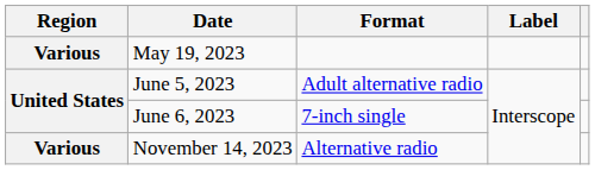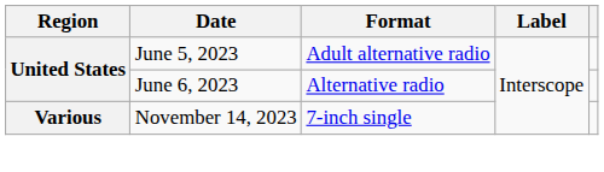 <table class="wikitable plainrowheaders">
 <tr>
 <th scope="col">Region</th>
 <th scope="col">Date</th>
 <th scope="col">Format</th>
 <th scope="col">Label</th>
 <th scope="col"></th>
-</tr>
-<tr>
-<th scope="row">Various</th>
-<td>May 19, 2023</td>
-<td></td>
-<td></td>
-<td></td>
 </tr>
 <tr>
 <th scope="row" rowspan="2">United States</th>
 <td>June 5, 2023</td>
 <td><a href='#'>Adult alternative radio</a></td>
 <td rowspan="3">Interscope</td>
 <td></td>
 </tr>
 <tr>
 <td>June 6, 2023</td>
-<td><a href='#'>7-inch single</a></td>
+<td><a href='#'>Alternative radio</a></td>
 <td></td>
 </tr>
 <tr>
 <th scope="row">Various</th>
 <td>November 14, 2023</td>
-<td><a href='#'>Alternative radio</a></td>
+<td><a href='#'>7-inch single</a></td>
 <td></td>
 </tr>
 </table>
